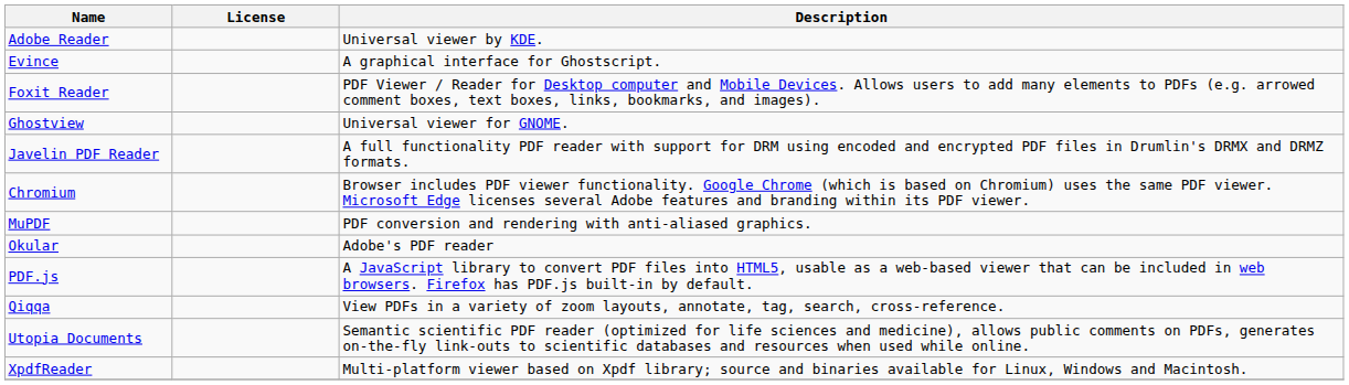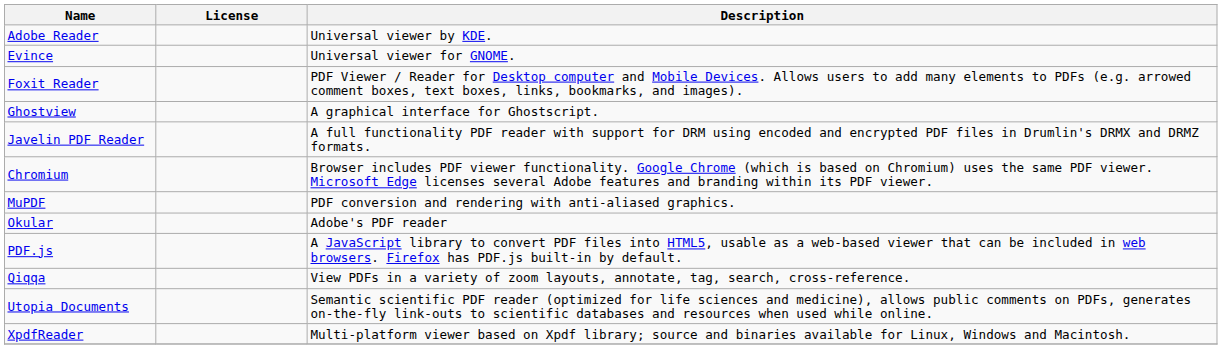 <table class="wikitable sortable">
 <tr>
 <th width=150 scope="col">Name</th>
 <th width=150 scope="col">License</th>
 <th scope="col" class="unsortable">Description</th>
 </tr>
 <tr>
 <td><a href='#'>Adobe Reader</a></td>
 <td></td>
 <td>Universal viewer by <a href='#'>KDE</a>.</td>
 </tr>
 <tr>
 <td><a href='#'>Evince</a></td>
 <td></td>
-<td>A graphical interface for Ghostscript.</td>
+<td>Universal viewer for <a href='#'>GNOME</a>.</td>
 </tr>
 <tr>
 <td><a href='#'>Foxit Reader</a></td>
 <td></td>
 <td>PDF Viewer / Reader for <a href='#'>Desktop computer</a> and <a href='#'>Mobile Devices</a>. Allows users to add many elements to PDFs (e.g. arrowed comment boxes, text boxes, links, bookmarks, and images).</td>
 </tr>
 <tr>
 <td><a href='#'>Ghostview</a></td>
 <td></td>
-<td>Universal viewer for <a href='#'>GNOME</a>.</td>
+<td>A graphical interface for Ghostscript.</td>
 </tr>
 <tr>
 <td><a href='#'>Javelin PDF Reader</a></td>
 <td></td>
 <td>A full functionality PDF reader with support for DRM using encoded and encrypted PDF files in Drumlin's DRMX and DRMZ formats.</td>
 </tr>
 <tr>
 <td><a href='#'>Chromium</a></td>
 <td></td>
 <td>Browser includes PDF viewer functionality. <a href='#'>Google Chrome</a> (which is based on Chromium) uses the same PDF viewer. <a href='#'>Microsoft Edge</a> licenses several Adobe features and branding within its PDF viewer.</td>
 </tr>
 <tr>
 <td><a href='#'>MuPDF</a></td>
 <td></td>
 <td>PDF conversion and rendering with anti-aliased graphics.</td>
 </tr>
 <tr>
 <td><a href='#'>Okular</a></td>
 <td></td>
 <td>Adobe's PDF reader</td>
 </tr>
 <tr>
 <td><a href='#'>PDF.js</a></td>
 <td></td>
 <td>A <a href='#'>JavaScript</a> library to convert PDF files into <a href='#'>HTML5</a>, usable as a web-based viewer that can be included in <a href='#'>web browsers</a>. <a href='#'>Firefox</a> has PDF.js built-in by default.</td>
 </tr>
 <tr>
 <td><a href='#'>Qiqqa</a></td>
 <td></td>
 <td>View PDFs in a variety of zoom layouts, annotate, tag, search, cross-reference.</td>
 </tr>
 <tr>
 <td><a href='#'>Utopia Documents</a></td>
 <td></td>
 <td>Semantic scientific PDF reader (optimized for life sciences and medicine), allows public comments on PDFs, generates on-the-fly link-outs to scientific databases and resources when used while online.</td>
 </tr>
 <tr>
 <td><a href='#'>XpdfReader</a></td>
 <td></td>
 <td>Multi-platform viewer based on Xpdf library; source and binaries available for Linux, Windows and Macintosh.</td>
 </tr>
 <tr>
 </tr>
 </table>
